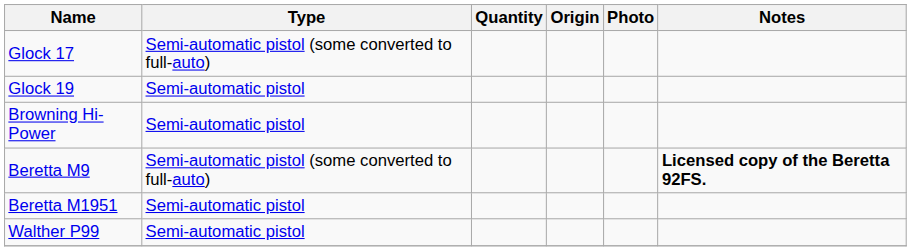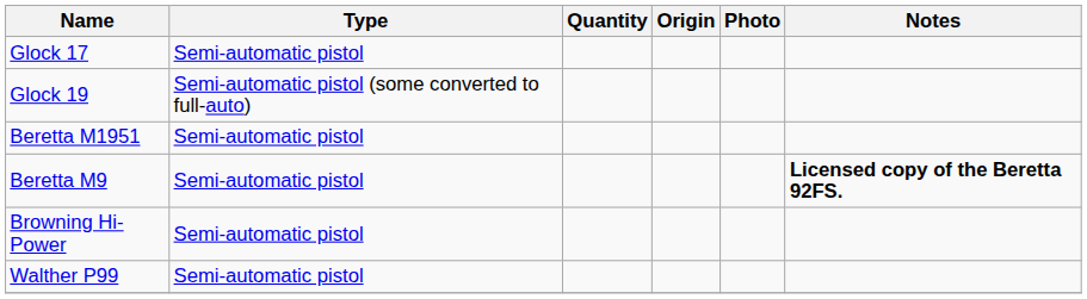 <table class="wikitable sortable" id="tableTempleWikiAl">
 <tr>
 <th>Name</th>
 <th>Type</th>
 <th>Quantity</th>
 <th>Origin</th>
 <th>Photo</th>
 <th>Notes</th>
 </tr>
 <tr>
 <td><a href='#'>Glock 17</a></td>
+<td><a href='#'>Semi-automatic pistol</a></td>
+<td></td>
+<td></td>
+<td></td>
+<td></td>
+</tr>
+<tr>
+<td><a href='#'>Glock 19</a></td>
 <td><a href='#'>Semi-automatic pistol</a> (some converted to full-<a href='#'>auto</a>)</td>
 <td></td>
 <td></td>
 <td></td>
 <td></td>
 </tr>
 <tr>
-<td><a href='#'>Glock 19</a></td>
-<td><a href='#'>Semi-automatic pistol</a></td>
-<td></td>
-<td></td>
-<td></td>
-<td></td>
-</tr>
-<tr>
-<td><a href='#'>Browning Hi-Power</a></td>
+<td><a href='#'>Beretta M1951</a></td>
 <td><a href='#'>Semi-automatic pistol</a></td>
 <td></td>
 <td></td>
 <td></td>
 <td></td>
 </tr>
 <tr>
 <td><a href='#'>Beretta M9</a></td>
-<td><a href='#'>Semi-automatic pistol</a> (some converted to full-<a href='#'>auto</a>)</td>
+<td><a href='#'>Semi-automatic pistol</a></td>
 <td></td>
 <td></td>
 <td></td>
 <td><strong>Licensed copy of the Beretta 92FS.</strong></td>
 </tr>
 <tr>
-<td><a href='#'>Beretta M1951</a></td>
+<td><a href='#'>Browning Hi-Power</a></td>
 <td><a href='#'>Semi-automatic pistol</a></td>
 <td></td>
 <td></td>
 <td></td>
 <td></td>
 </tr>
 <tr>
 <td><a href='#'>Walther P99</a></td>
 <td><a href='#'>Semi-automatic pistol</a></td>
 <td></td>
 <td></td>
 <td></td>
 <td></td>
 </tr>
 <tr>
 </tr>
 </table>
